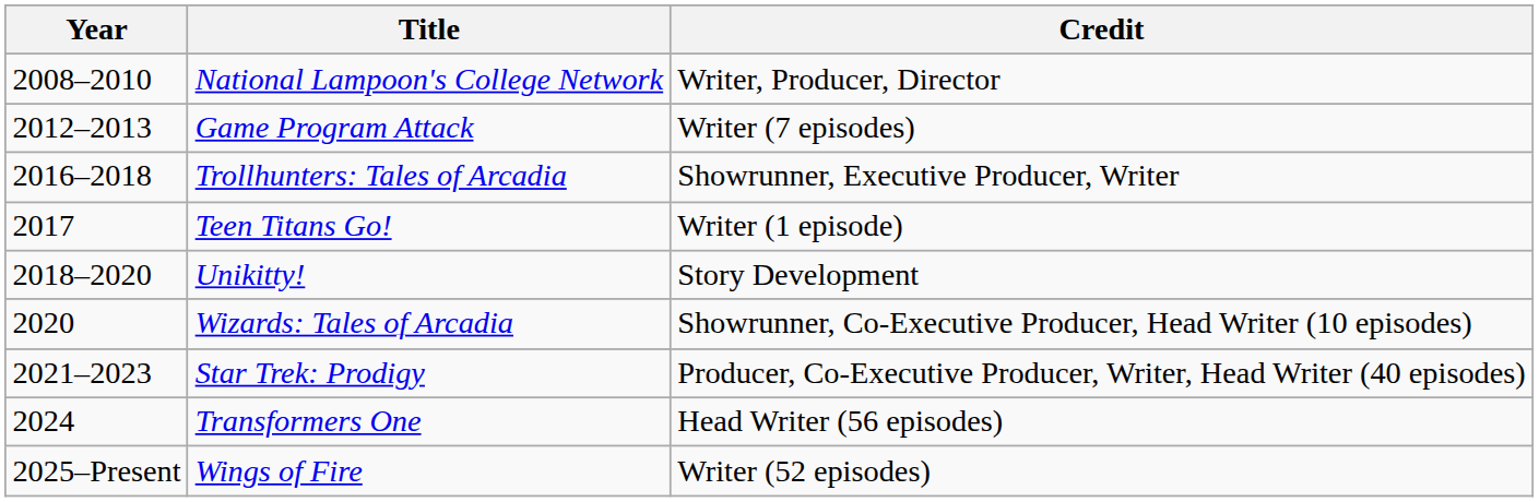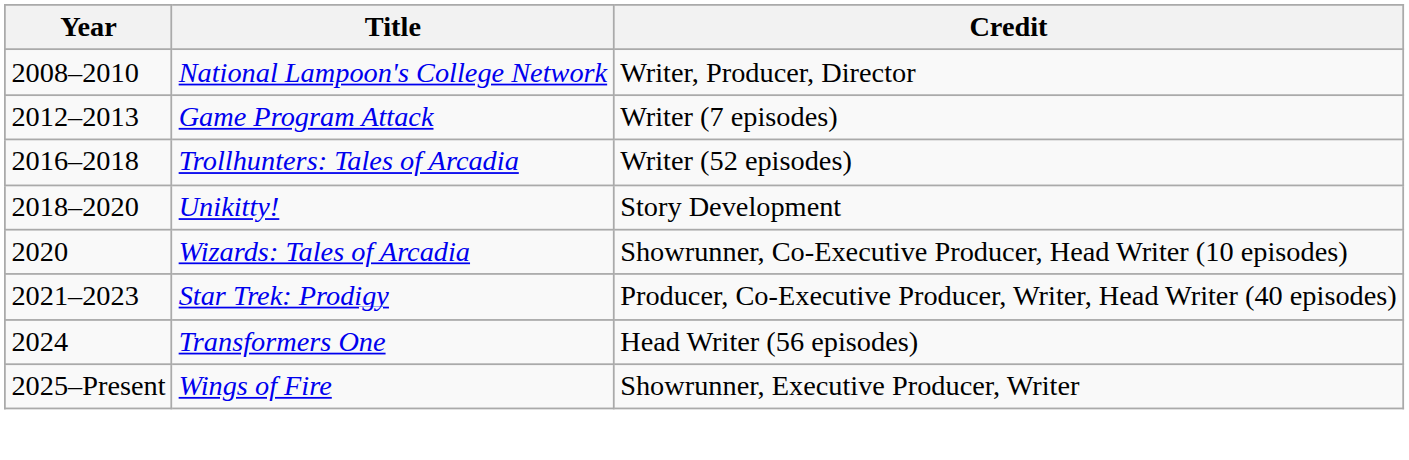 <table class="wikitable sortable">
 <tr>
 <th>Year</th>
 <th>Title</th>
 <th>Credit</th>
 </tr>
 <tr>
 <td>2008–2010</td>
 <td><em><a href='#'>National Lampoon's College Network</a></em></td>
 <td>Writer, Producer, Director</td>
 </tr>
 <tr>
 <td>2012–2013</td>
 <td><em><a href='#'>Game Program Attack</a></em></td>
 <td>Writer (7 episodes)</td>
 </tr>
 <tr>
 <td>2016–2018</td>
 <td><em><a href='#'>Trollhunters: Tales of Arcadia</a></em></td>
-<td>Showrunner, Executive Producer, Writer</td>
-</tr>
-<tr>
-<td>2017</td>
-<td><em><a href='#'>Teen Titans Go!</a></em></td>
-<td>Writer (1 episode)</td>
+<td>Writer (52 episodes)</td>
 </tr>
 <tr>
 <td>2018–2020</td>
 <td><em><a href='#'>Unikitty!</a></em></td>
 <td>Story Development</td>
 </tr>
 <tr>
 <td>2020</td>
 <td><em><a href='#'>Wizards: Tales of Arcadia</a></em></td>
 <td>Showrunner, Co-Executive Producer, Head Writer (10 episodes)</td>
 </tr>
 <tr>
 <td>2021–2023</td>
 <td><em><a href='#'>Star Trek: Prodigy</a></em></td>
 <td>Producer, Co-Executive Producer, Writer, Head Writer (40 episodes)</td>
 </tr>
 <tr>
 <td>2024</td>
 <td><em><a href='#'>Transformers One</a></em></td>
 <td>Head Writer (56 episodes)</td>
 </tr>
 <tr>
 <td>2025–Present</td>
 <td><em><a href='#'>Wings of Fire</a></em></td>
-<td>Writer (52 episodes)</td>
+<td>Showrunner, Executive Producer, Writer</td>
 </tr>
 </table>
